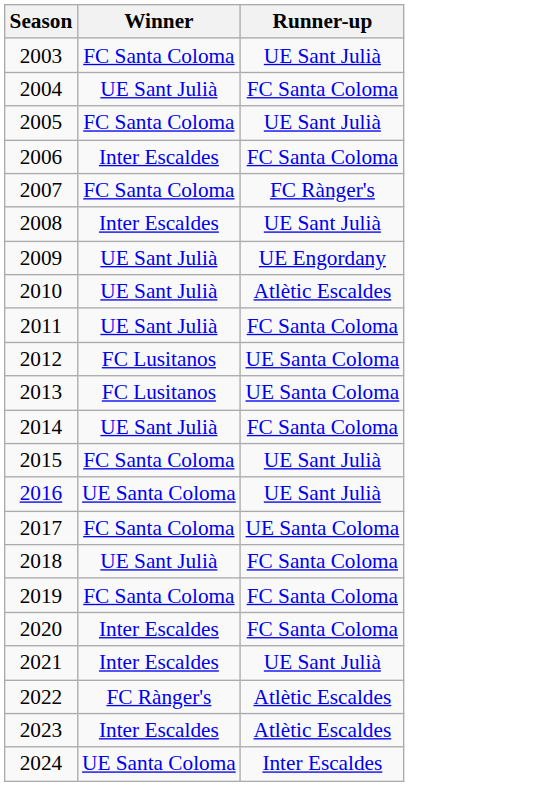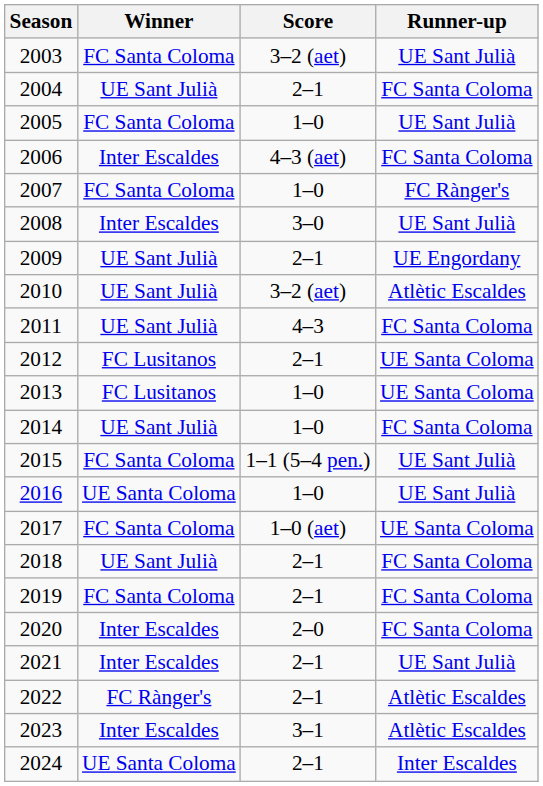 <table class="wikitable sortable" style="text-align:center;">
 <tr>
 <th>Season</th>
 <th>Winner</th>
+<th>Score</th>
 <th>Runner-up</th>
 </tr>
 <tr>
 <td>2003</td>
 <td><a href='#'>FC Santa Coloma</a></td>
+<td align=center>3–2 (<a href='#'>aet</a>)</td>
 <td><a href='#'>UE Sant Julià</a></td>
 </tr>
 <tr>
 <td>2004</td>
 <td><a href='#'>UE Sant Julià</a></td>
+<td align=center>2–1</td>
 <td><a href='#'>FC Santa Coloma</a></td>
 </tr>
 <tr>
 <td>2005</td>
 <td><a href='#'>FC Santa Coloma</a></td>
+<td align=center>1–0</td>
 <td><a href='#'>UE Sant Julià</a></td>
 </tr>
 <tr>
 <td>2006</td>
 <td><a href='#'>Inter Escaldes</a></td>
+<td align=center>4–3 (<a href='#'>aet</a>)</td>
 <td><a href='#'>FC Santa Coloma</a></td>
 </tr>
 <tr>
 <td>2007</td>
 <td><a href='#'>FC Santa Coloma</a></td>
+<td align=center>1–0</td>
 <td><a href='#'>FC Rànger's</a></td>
 </tr>
 <tr>
 <td>2008</td>
 <td><a href='#'>Inter Escaldes</a></td>
+<td align=center>3–0</td>
 <td><a href='#'>UE Sant Julià</a></td>
 </tr>
 <tr>
 <td>2009</td>
 <td><a href='#'>UE Sant Julià</a></td>
+<td align=center>2–1</td>
 <td><a href='#'>UE Engordany</a></td>
 </tr>
 <tr>
 <td>2010</td>
 <td><a href='#'>UE Sant Julià</a></td>
+<td align=center>3–2 (<a href='#'>aet</a>)</td>
 <td><a href='#'>Atlètic Escaldes</a></td>
 </tr>
 <tr>
 <td>2011</td>
 <td><a href='#'>UE Sant Julià</a></td>
+<td align=center>4–3</td>
 <td><a href='#'>FC Santa Coloma</a></td>
 </tr>
 <tr>
 <td>2012</td>
 <td><a href='#'>FC Lusitanos</a></td>
+<td Align=center>2–1</td>
 <td><a href='#'>UE Santa Coloma</a></td>
 </tr>
 <tr>
 <td>2013</td>
 <td><a href='#'>FC Lusitanos</a></td>
+<td Align=center>1–0</td>
 <td><a href='#'>UE Santa Coloma</a></td>
 </tr>
 <tr>
 <td>2014</td>
 <td><a href='#'>UE Sant Julià</a></td>
+<td align=center>1–0</td>
 <td><a href='#'>FC Santa Coloma</a></td>
 </tr>
 <tr>
 <td>2015</td>
 <td><a href='#'>FC Santa Coloma</a></td>
+<td align=center>1–1 (5–4 <a href='#'>pen.</a>)</td>
 <td><a href='#'>UE Sant Julià</a></td>
 </tr>
 <tr>
 <td><a href='#'>2016</a></td>
 <td><a href='#'>UE Santa Coloma</a></td>
+<td align=center>1–0</td>
 <td><a href='#'>UE Sant Julià</a></td>
 </tr>
 <tr>
 <td>2017</td>
 <td><a href='#'>FC Santa Coloma</a></td>
+<td align=center>1–0 (<a href='#'>aet</a>)</td>
 <td><a href='#'>UE Santa Coloma</a></td>
 </tr>
 <tr>
 <td>2018</td>
 <td><a href='#'>UE Sant Julià</a></td>
+<td align=center>2–1</td>
 <td><a href='#'>FC Santa Coloma</a></td>
 </tr>
 <tr>
 <td>2019</td>
 <td><a href='#'>FC Santa Coloma</a></td>
+<td align=center>2–1</td>
 <td><a href='#'>FC Santa Coloma</a></td>
 </tr>
 <tr>
 <td>2020</td>
 <td><a href='#'>Inter Escaldes</a></td>
+<td align=center>2–0</td>
 <td><a href='#'>FC Santa Coloma</a></td>
 </tr>
 <tr>
 <td>2021</td>
 <td><a href='#'>Inter Escaldes</a></td>
+<td align=center>2–1</td>
 <td><a href='#'>UE Sant Julià</a></td>
 </tr>
 <tr>
 <td>2022</td>
 <td><a href='#'>FC Rànger's</a></td>
+<td align=center>2–1</td>
 <td><a href='#'>Atlètic Escaldes</a></td>
 </tr>
 <tr>
 <td>2023</td>
 <td><a href='#'>Inter Escaldes</a></td>
+<td align=center>3–1</td>
 <td><a href='#'>Atlètic Escaldes</a></td>
 </tr>
 <tr>
 <td>2024</td>
 <td><a href='#'>UE Santa Coloma</a></td>
+<td align=center>2–1</td>
 <td><a href='#'>Inter Escaldes</a></td>
 </tr>
 </table>
